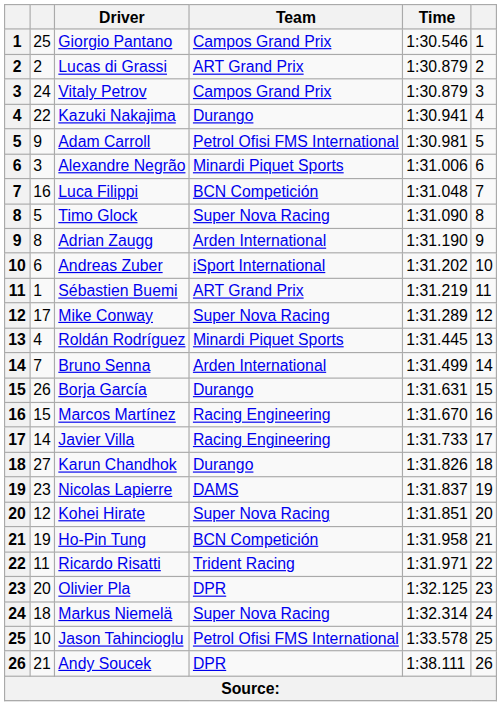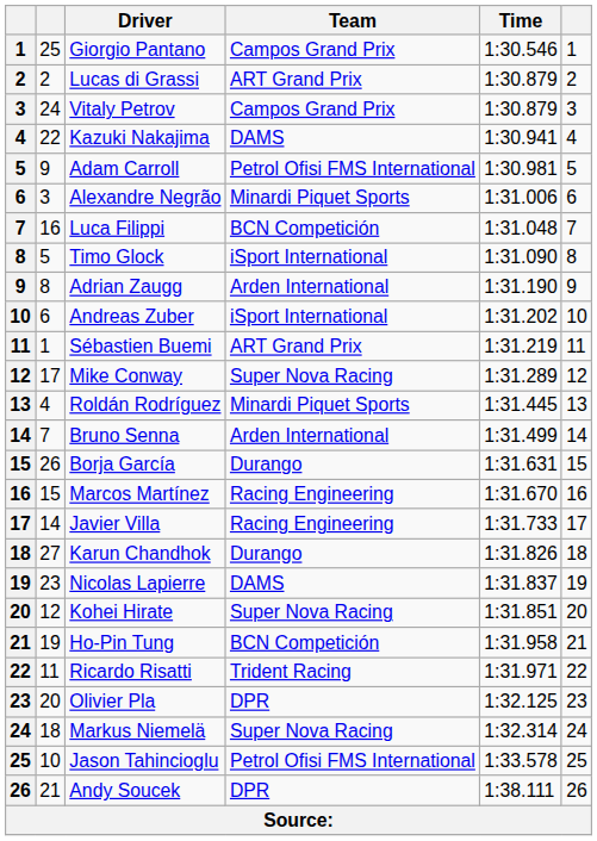 <table class="wikitable" style="font-size:85%">
 <tr>
 <th></th>
 <th></th>
 <th>Driver</th>
 <th>Team</th>
 <th>Time</th>
 <th></th>
 </tr>
 <tr>
 <th>1</th>
 <td>25</td>
 <td> <a href='#'>Giorgio Pantano</a></td>
 <td><a href='#'>Campos Grand Prix</a></td>
 <td>1:30.546</td>
 <td>1</td>
 </tr>
 <tr>
 <th>2</th>
 <td>2</td>
 <td> <a href='#'>Lucas di Grassi</a></td>
 <td><a href='#'>ART Grand Prix</a></td>
 <td>1:30.879</td>
 <td>2</td>
 </tr>
 <tr>
 <th>3</th>
 <td>24</td>
 <td> <a href='#'>Vitaly Petrov</a></td>
 <td><a href='#'>Campos Grand Prix</a></td>
 <td>1:30.879</td>
 <td>3</td>
 </tr>
 <tr>
 <th>4</th>
 <td>22</td>
 <td> <a href='#'>Kazuki Nakajima</a></td>
-<td><a href='#'>Durango</a></td>
+<td><a href='#'>DAMS</a></td>
 <td>1:30.941</td>
 <td>4</td>
 </tr>
 <tr>
 <th>5</th>
 <td>9</td>
 <td> <a href='#'>Adam Carroll</a></td>
 <td><a href='#'>Petrol Ofisi FMS International</a></td>
 <td>1:30.981</td>
 <td>5</td>
 </tr>
 <tr>
 <th>6</th>
 <td>3</td>
 <td> <a href='#'>Alexandre Negrão</a></td>
 <td><a href='#'>Minardi Piquet Sports</a></td>
 <td>1:31.006</td>
 <td>6</td>
 </tr>
 <tr>
 <th>7</th>
 <td>16</td>
 <td> <a href='#'>Luca Filippi</a></td>
 <td><a href='#'>BCN Competición</a></td>
 <td>1:31.048</td>
 <td>7</td>
 </tr>
 <tr>
 <th>8</th>
 <td>5</td>
 <td> <a href='#'>Timo Glock</a></td>
-<td><a href='#'>Super Nova Racing</a></td>
+<td><a href='#'>iSport International</a></td>
 <td>1:31.090</td>
 <td>8</td>
 </tr>
 <tr>
 <th>9</th>
 <td>8</td>
 <td> <a href='#'>Adrian Zaugg</a></td>
 <td><a href='#'>Arden International</a></td>
 <td>1:31.190</td>
 <td>9</td>
 </tr>
 <tr>
 <th>10</th>
 <td>6</td>
 <td> <a href='#'>Andreas Zuber</a></td>
 <td><a href='#'>iSport International</a></td>
 <td>1:31.202</td>
 <td>10</td>
 </tr>
 <tr>
 <th>11</th>
 <td>1</td>
 <td> <a href='#'>Sébastien Buemi</a></td>
 <td><a href='#'>ART Grand Prix</a></td>
 <td>1:31.219</td>
 <td>11</td>
 </tr>
 <tr>
 <th>12</th>
 <td>17</td>
 <td> <a href='#'>Mike Conway</a></td>
 <td><a href='#'>Super Nova Racing</a></td>
 <td>1:31.289</td>
 <td>12</td>
 </tr>
 <tr>
 <th>13</th>
 <td>4</td>
 <td> <a href='#'>Roldán Rodríguez</a></td>
 <td><a href='#'>Minardi Piquet Sports</a></td>
 <td>1:31.445</td>
 <td>13</td>
 </tr>
 <tr>
 <th>14</th>
 <td>7</td>
 <td> <a href='#'>Bruno Senna</a></td>
 <td><a href='#'>Arden International</a></td>
 <td>1:31.499</td>
 <td>14</td>
 </tr>
 <tr>
 <th>15</th>
 <td>26</td>
 <td> <a href='#'>Borja García</a></td>
 <td><a href='#'>Durango</a></td>
 <td>1:31.631</td>
 <td>15</td>
 </tr>
 <tr>
 <th>16</th>
 <td>15</td>
 <td> <a href='#'>Marcos Martínez</a></td>
 <td><a href='#'>Racing Engineering</a></td>
 <td>1:31.670</td>
 <td>16</td>
 </tr>
 <tr>
 <th>17</th>
 <td>14</td>
 <td> <a href='#'>Javier Villa</a></td>
 <td><a href='#'>Racing Engineering</a></td>
 <td>1:31.733</td>
 <td>17</td>
 </tr>
 <tr>
 <th>18</th>
 <td>27</td>
 <td> <a href='#'>Karun Chandhok</a></td>
 <td><a href='#'>Durango</a></td>
 <td>1:31.826</td>
 <td>18</td>
 </tr>
 <tr>
 <th>19</th>
 <td>23</td>
 <td> <a href='#'>Nicolas Lapierre</a></td>
 <td><a href='#'>DAMS</a></td>
 <td>1:31.837</td>
 <td>19</td>
 </tr>
 <tr>
 <th>20</th>
 <td>12</td>
 <td> <a href='#'>Kohei Hirate</a></td>
 <td><a href='#'>Super Nova Racing</a></td>
 <td>1:31.851</td>
 <td>20</td>
 </tr>
 <tr>
 <th>21</th>
 <td>19</td>
 <td> <a href='#'>Ho-Pin Tung</a></td>
 <td><a href='#'>BCN Competición</a></td>
 <td>1:31.958</td>
 <td>21</td>
 </tr>
 <tr>
 <th>22</th>
 <td>11</td>
 <td> <a href='#'>Ricardo Risatti</a></td>
 <td><a href='#'>Trident Racing</a></td>
 <td>1:31.971</td>
 <td>22</td>
 </tr>
 <tr>
 <th>23</th>
 <td>20</td>
 <td> <a href='#'>Olivier Pla</a></td>
 <td><a href='#'>DPR</a></td>
 <td>1:32.125</td>
 <td>23</td>
 </tr>
 <tr>
 <th>24</th>
 <td>18</td>
 <td> <a href='#'>Markus Niemelä</a></td>
 <td><a href='#'>Super Nova Racing</a></td>
 <td>1:32.314</td>
 <td>24</td>
 </tr>
 <tr>
 <th>25</th>
 <td>10</td>
 <td> <a href='#'>Jason Tahincioglu</a></td>
 <td><a href='#'>Petrol Ofisi FMS International</a></td>
 <td>1:33.578</td>
 <td>25</td>
 </tr>
 <tr>
 <th>26</th>
 <td>21</td>
 <td> <a href='#'>Andy Soucek</a></td>
 <td><a href='#'>DPR</a></td>
 <td>1:38.111</td>
 <td>26</td>
 </tr>
 <tr>
 <th colspan="6">Source:</th>
 </tr>
 <tr>
 </tr>
 </table>
